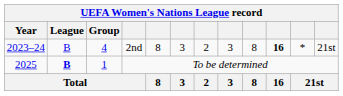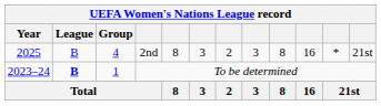 <table class="wikitable" style="text-align: center;">
 <tr>
 <th colspan=13><a href='#'>UEFA Women's Nations League</a> record</th>
 </tr>
 <tr>
 <th>Year</th>
 <th>League</th>
 <th>Group</th>
 <th width=28></th>
 <th width=28></th>
 <th width=28></th>
 <th width=28></th>
 <th width=28></th>
 <th width=28></th>
 <th width=28></th>
 <th width=28></th>
 <th width=28></th>
 </tr>
 <tr>
-<td><a href='#'>2023–24</a></td>
+<td><a href='#'>2025</a></td>
 <td><a href='#'>B</a></td>
 <td><a href='#'>4</a></td>
 <td>2nd</td>
 <td>8</td>
 <td>3</td>
 <td>2</td>
 <td>3</td>
 <td>8</td>
-<td><strong>16</strong></td>
+<td>16</td>
 <td>*</td>
 <td>21st</td>
 </tr>
 <tr>
-<td><a href='#'>2025</a></td>
+<td><a href='#'>2023–24</a></td>
 <td><strong><a href='#'>B</a></strong></td>
 <td><a href='#'>1</a></td>
 <td colspan=9><em>To be determined</em></td>
 </tr>
 <tr>
 <th colspan=4>Total</th>
 <th>8</th>
 <th>3</th>
 <th>2</th>
 <th>3</th>
 <th>8</th>
 <th>16</th>
 <th colspan=2>21st</th>
 </tr>
 </table>
